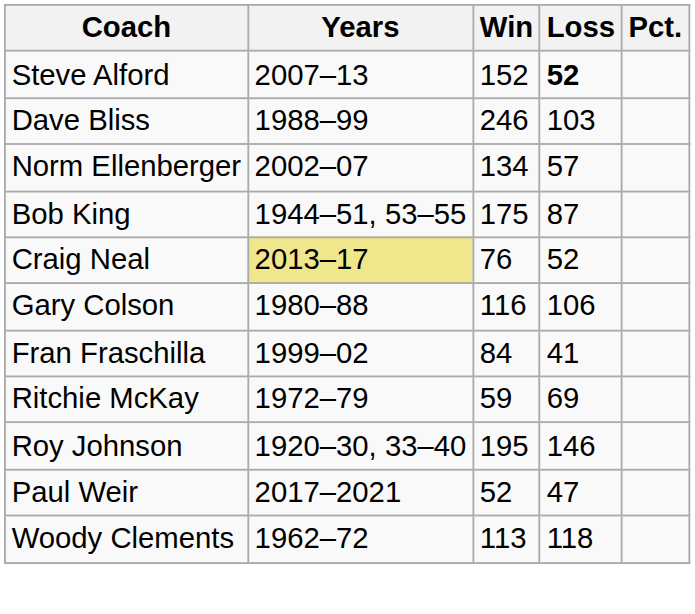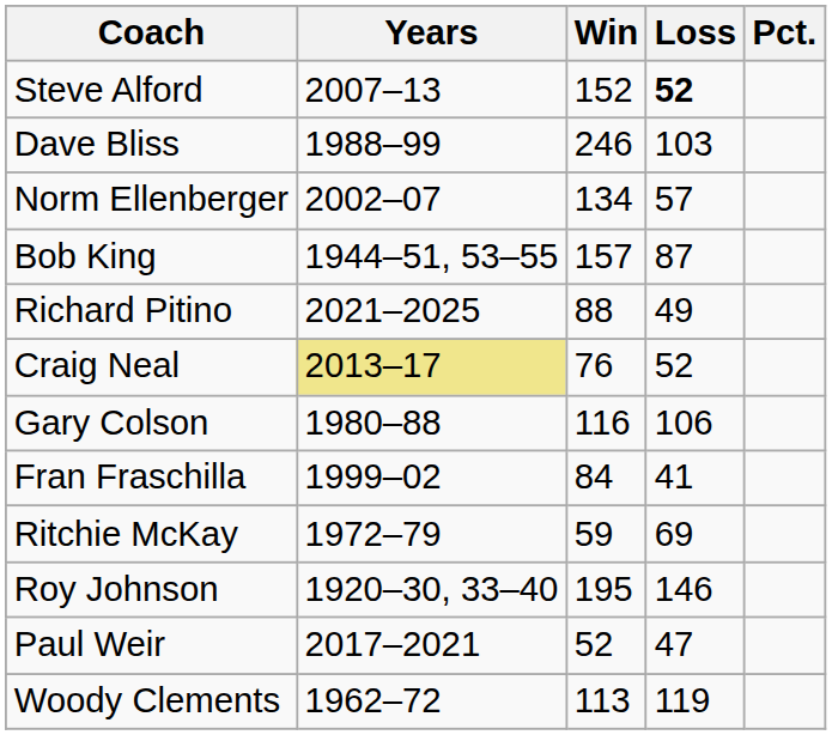 <table class="wikitable sortable">
 <tr>
 <th>Coach</th>
 <th>Years</th>
 <th>Win</th>
 <th>Loss</th>
 <th>Pct.</th>
 </tr>
 <tr>
 <td>Steve Alford</td>
 <td>2007–13</td>
 <td>152</td>
 <td><strong>52</strong></td>
 <td></td>
 </tr>
 <tr>
 <td>Dave Bliss</td>
 <td>1988–99</td>
 <td>246</td>
 <td>103</td>
 <td></td>
 </tr>
 <tr>
 <td>Norm Ellenberger</td>
 <td>2002–07</td>
 <td>134</td>
 <td>57</td>
 <td></td>
 </tr>
 <tr>
 <td>Bob King</td>
 <td>1944–51, 53–55</td>
-<td>175</td>
+<td>157</td>
 <td>87</td>
+<td></td>
+</tr>
+<tr>
+<td>Richard Pitino</td>
+<td>2021–2025</td>
+<td>88</td>
+<td>49</td>
 <td></td>
 </tr>
 <tr>
 <td>Craig Neal</td>
 <td style="background: khaki;">2013–17</td>
 <td>76</td>
 <td>52</td>
 <td></td>
 </tr>
 <tr>
 <td>Gary Colson</td>
 <td>1980–88</td>
 <td>116</td>
 <td>106</td>
 <td></td>
 </tr>
 <tr>
 <td>Fran Fraschilla</td>
 <td>1999–02</td>
 <td>84</td>
 <td>41</td>
 <td></td>
 </tr>
 <tr>
 <td>Ritchie McKay</td>
 <td>1972–79</td>
 <td>59</td>
 <td>69</td>
 <td></td>
 </tr>
 <tr>
 <td>Roy Johnson</td>
 <td>1920–30, 33–40</td>
 <td>195</td>
 <td>146</td>
 <td></td>
 </tr>
 <tr>
 <td>Paul Weir</td>
 <td>2017–2021</td>
 <td>52</td>
 <td>47</td>
 <td></td>
 </tr>
 <tr>
 <td>Woody Clements</td>
 <td>1962–72</td>
 <td>113</td>
-<td>118</td>
+<td>119</td>
 <td></td>
 </tr>
 </table>
